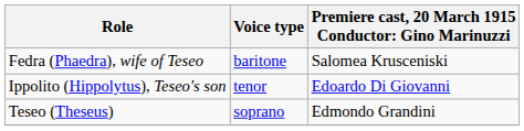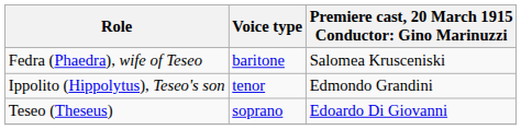 <table class="wikitable">
 <tr>
 <th>Role</th>
 <th>Voice type</th>
 <th>Premiere cast, 20 March 1915<br>Conductor: Gino Marinuzzi</th>
 </tr>
 <tr>
 <td>Fedra (<a href='#'>Phaedra</a>), <em>wife of Teseo</em></td>
 <td><a href='#'>baritone</a></td>
 <td>Salomea Krusceniski</td>
 </tr>
 <tr>
 <td>Ippolito (<a href='#'>Hippolytus</a>), <em>Teseo's son</em></td>
 <td><a href='#'>tenor</a></td>
-<td><a href='#'>Edoardo Di Giovanni</a></td>
+<td>Edmondo Grandini</td>
 </tr>
 <tr>
 <td>Teseo (<a href='#'>Theseus</a>)</td>
 <td><a href='#'>soprano</a></td>
-<td>Edmondo Grandini</td>
+<td><a href='#'>Edoardo Di Giovanni</a></td>
 </tr>
 <tr>
 </tr>
 </table>
